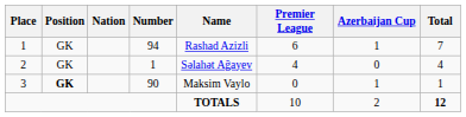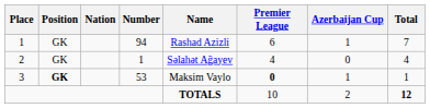 <table class="wikitable" style="font-size: 95%; text-align: center;">
 <tr>
 <th width=60>Place</th>
 <th width=60>Position</th>
 <th width=60>Nation</th>
 <th width=60>Number</th>
 <th width=200>Name</th>
 <th width=200><a href='#'>Premier League</a></th>
 <th width=200><a href='#'>Azerbaijan Cup</a></th>
 <th width=80><strong>Total</strong></th>
 </tr>
 <tr>
 <td>1</td>
 <td>GK</td>
 <td></td>
 <td>94</td>
 <td><a href='#'>Rashad Azizli</a></td>
 <td>6</td>
 <td>1</td>
 <td>7</td>
 </tr>
 <tr>
 <td>2</td>
 <td>GK</td>
 <td></td>
 <td>1</td>
 <td><a href='#'>Səlahət Ağayev</a></td>
 <td>4</td>
 <td>0</td>
 <td>4</td>
 </tr>
 <tr>
 <td>3</td>
 <td><strong>GK</strong></td>
 <td></td>
-<td>90</td>
+<td>53</td>
 <td>Maksim Vaylo</td>
-<td>0</td>
+<td><strong>0</strong></td>
 <td>1</td>
 <td>1</td>
 </tr>
 <tr>
 <td colspan="4"></td>
 <td><strong>TOTALS</strong></td>
 <td>10</td>
 <td>2</td>
 <td><strong>12</strong></td>
 </tr>
 </table>
